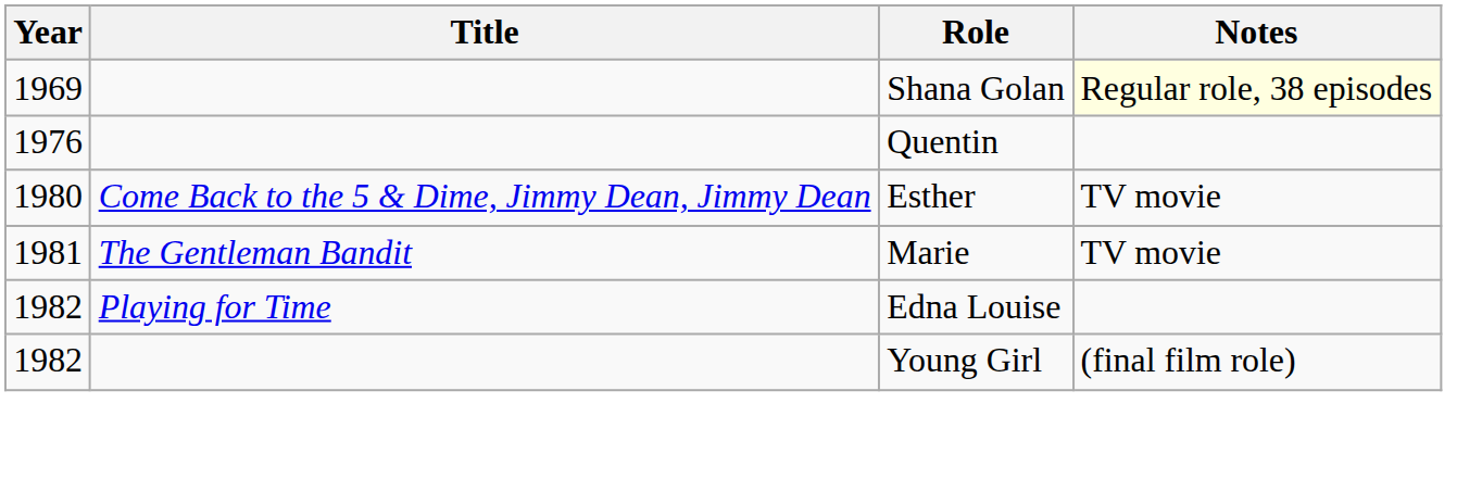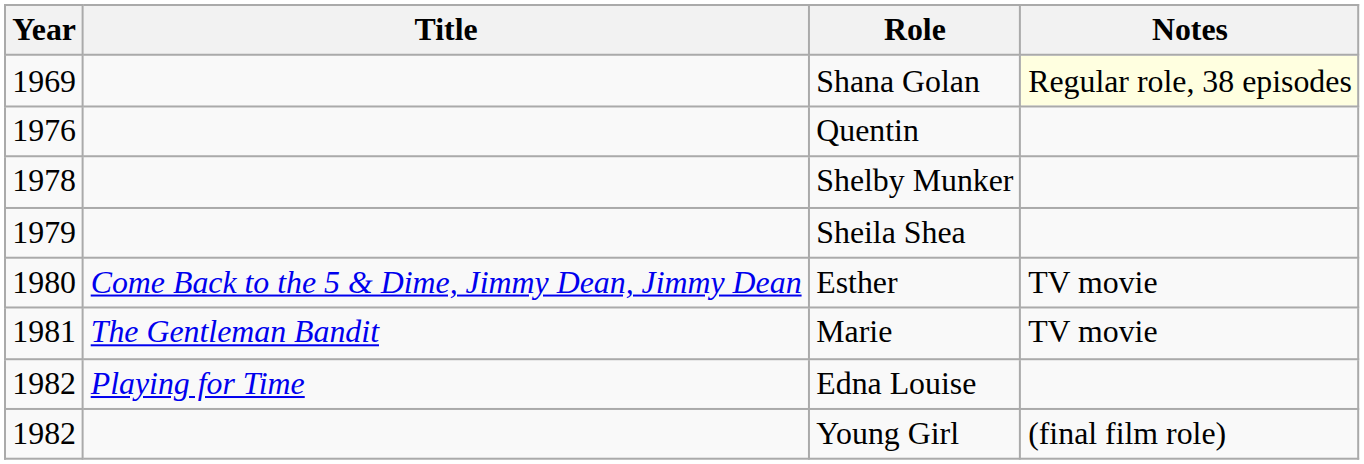 <table class="wikitable sortable">
 <tr>
 <th>Year</th>
 <th>Title</th>
 <th>Role</th>
 <th class="unsortable">Notes</th>
 </tr>
 <tr>
 <td>1969</td>
 <td><em></em></td>
 <td>Shana Golan</td>
 <td style="background: lightyellow;">Regular role, 38 episodes</td>
 </tr>
 <tr>
 <td>1976</td>
 <td><em></em></td>
 <td>Quentin</td>
+<td></td>
+</tr>
+<tr>
+<td>1978</td>
+<td><em></em></td>
+<td>Shelby Munker</td>
+<td></td>
+</tr>
+<tr>
+<td>1979</td>
+<td><em></em></td>
+<td>Sheila Shea</td>
 <td></td>
 </tr>
 <tr>
 <td>1980</td>
 <td><em><a href='#'>Come Back to the 5 & Dime, Jimmy Dean, Jimmy Dean</a></em></td>
 <td>Esther</td>
 <td>TV movie</td>
 </tr>
 <tr>
 <td>1981</td>
 <td><em><a href='#'>The Gentleman Bandit</a></em></td>
 <td>Marie</td>
 <td>TV movie</td>
 </tr>
 <tr>
 <td>1982</td>
 <td><em><a href='#'>Playing for Time</a></em></td>
 <td>Edna Louise</td>
 <td></td>
 </tr>
 <tr>
 <td>1982</td>
 <td><em></em></td>
 <td>Young Girl</td>
 <td>(final film role)</td>
 </tr>
 </table>
